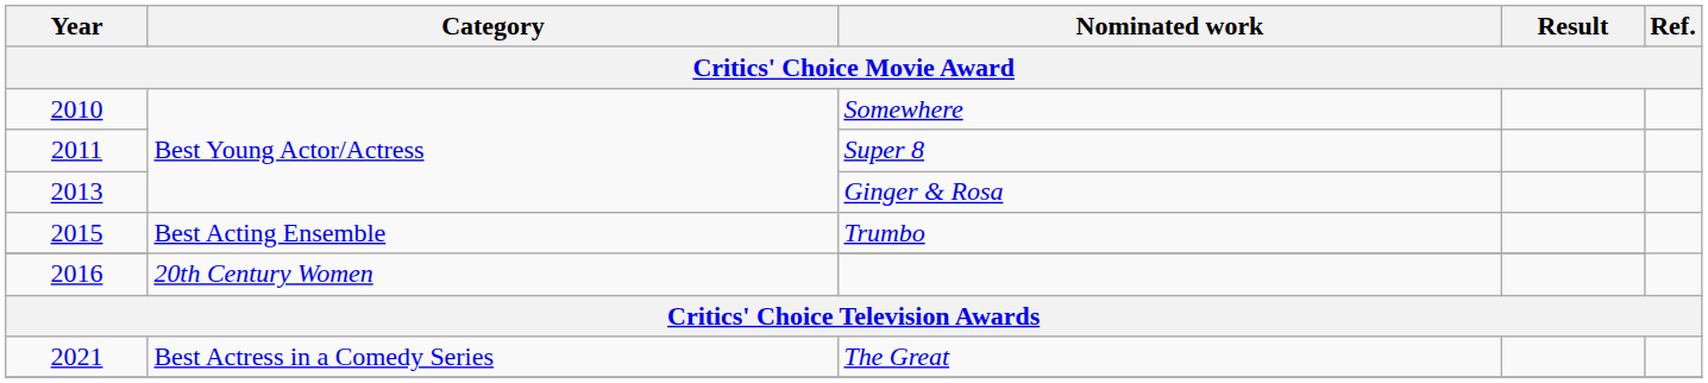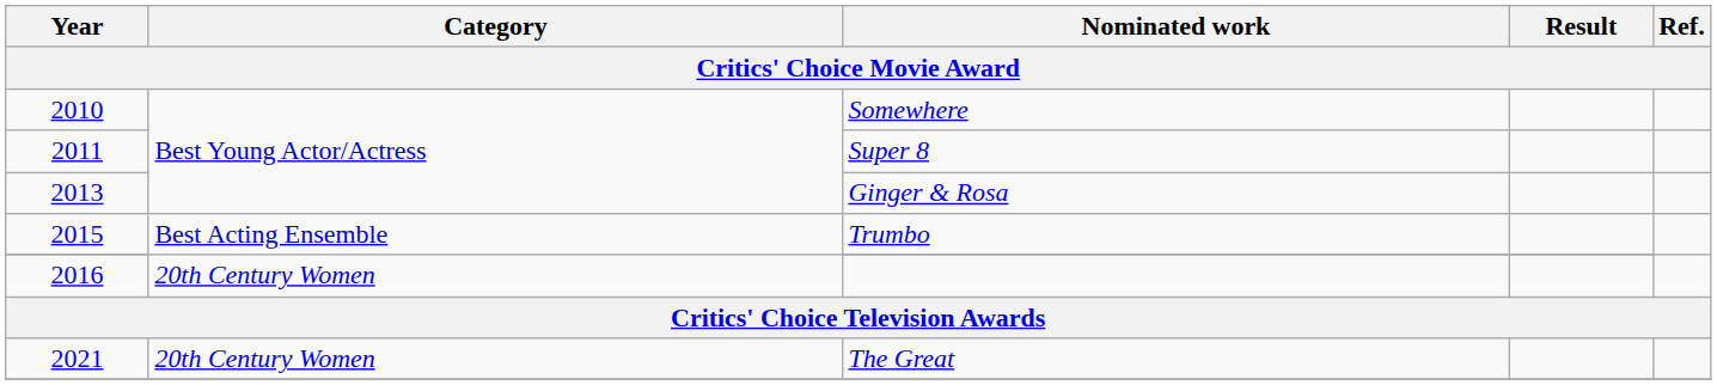 <table class=wikitable>
 <tr>
 <th scope="col" style="width:5em;">Year</th>
 <th scope="col" style="width:26em;">Category</th>
 <th scope="col" style="width:25em;">Nominated work</th>
 <th scope="col" style="width:5em;">Result</th>
 <th>Ref.</th>
 </tr>
 <tr>
 <th colspan=5><a href='#'>Critics' Choice Movie Award</a></th>
 </tr>
 <tr>
 <td style="text-align:center;"><a href='#'>2010</a></td>
 <td rowspan=3><a href='#'>Best Young Actor/Actress</a></td>
 <td><em><a href='#'>Somewhere</a></em></td>
 <td></td>
 <td style = "text-align: center;"></td>
 </tr>
 <tr>
 <td style="text-align:center;"><a href='#'>2011</a></td>
 <td><em><a href='#'>Super 8</a></em></td>
 <td></td>
 <td style="text-align:center;"></td>
 </tr>
 <tr>
 <td style="text-align:center;"><a href='#'>2013</a></td>
 <td><em><a href='#'>Ginger & Rosa</a></em></td>
 <td></td>
 <td style = "text-align: center;"></td>
 </tr>
 <tr>
 <td style="text-align:center;"><a href='#'>2015</a></td>
 <td rowspan=2><a href='#'>Best Acting Ensemble</a></td>
 <td><em><a href='#'>Trumbo</a></em></td>
 <td></td>
 <td style = "text-align: center;"></td>
 </tr>
 <tr>
 </tr>
 <tr>
 <td style="text-align:center;"><a href='#'>2016</a></td>
 <td><em><a href='#'>20th Century Women</a></em></td>
 <td></td>
 <td style = "text-align: center;"></td>
 </tr>
 <tr>
 <th colspan=5><a href='#'>Critics' Choice Television Awards</a></th>
 </tr>
 <tr>
 <td style="text-align:center;"><a href='#'>2021</a></td>
-<td><a href='#'>Best Actress in a Comedy Series</a></td>
+<td><em><a href='#'>20th Century Women</a></em></td>
 <td><em><a href='#'>The Great</a></em></td>
 <td></td>
 <td style = "text-align: center;"></td>
 </tr>
 <tr>
 </tr>
 </table>
